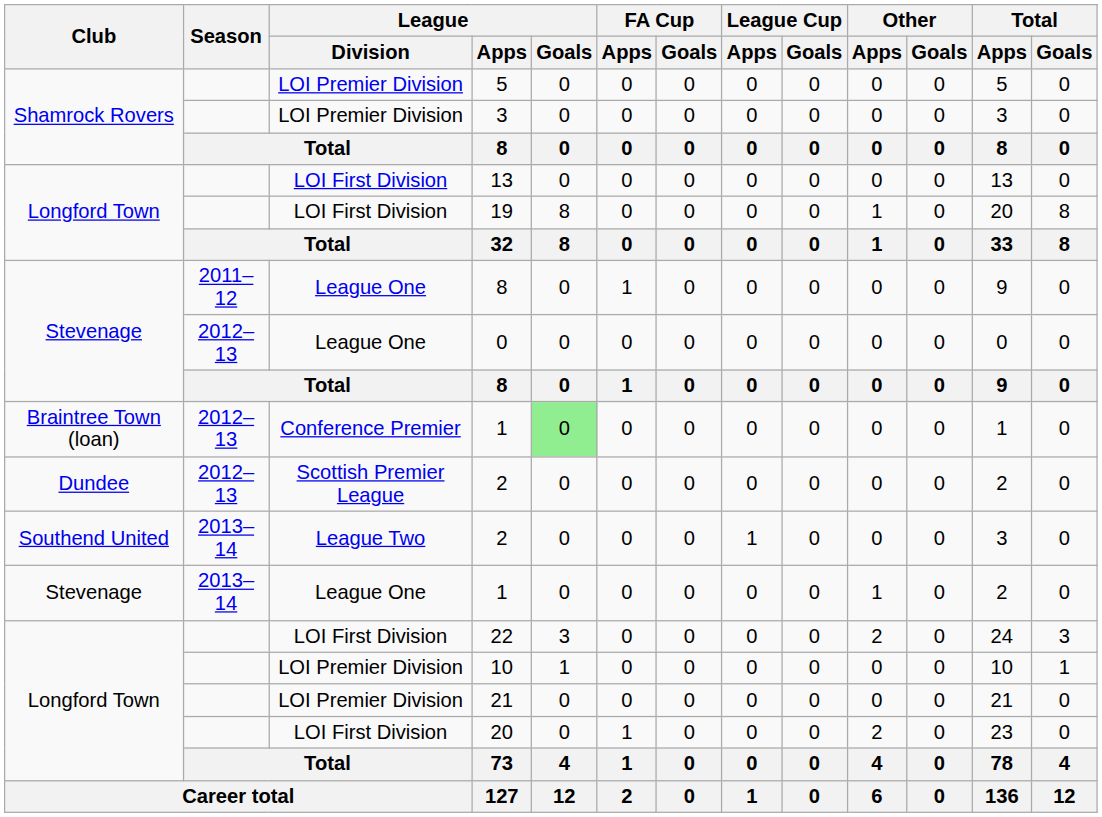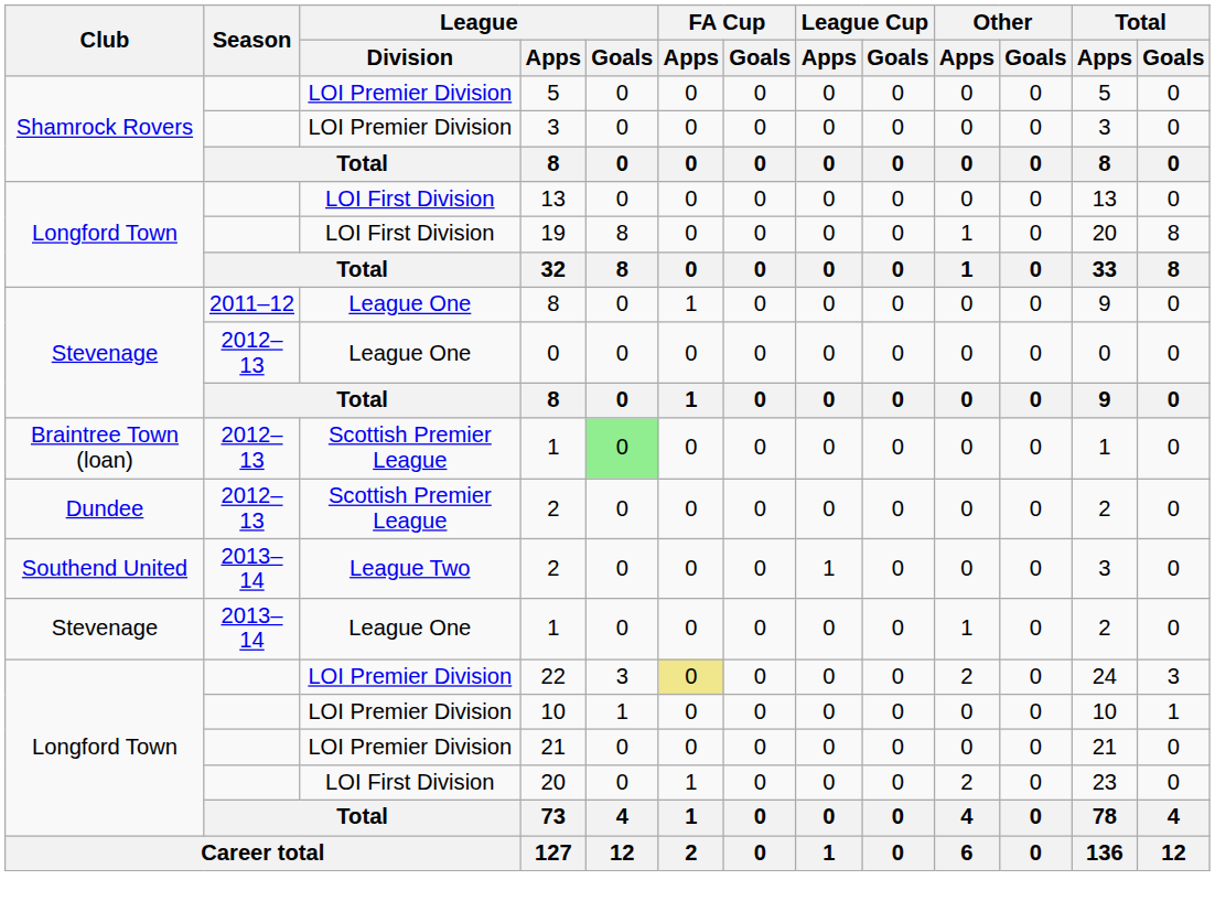 <table class="wikitable" style="text-align: center;">
 <tr>
 <th rowspan="2">Club</th>
 <th rowspan="2">Season</th>
 <th colspan="3">League</th>
 <th colspan="2">FA Cup</th>
 <th colspan="2">League Cup</th>
 <th colspan="2">Other</th>
 <th colspan="2">Total</th>
 </tr>
 <tr>
 <th>Division</th>
 <th>Apps</th>
 <th>Goals</th>
 <th>Apps</th>
 <th>Goals</th>
 <th>Apps</th>
 <th>Goals</th>
 <th>Apps</th>
 <th>Goals</th>
 <th>Apps</th>
 <th>Goals</th>
 </tr>
 <tr>
 <td rowspan="3" valign="center"><a href='#'>Shamrock Rovers</a></td>
 <td></td>
 <td><a href='#'>LOI Premier Division</a></td>
 <td>5</td>
 <td>0</td>
 <td>0</td>
 <td>0</td>
 <td>0</td>
 <td>0</td>
 <td>0</td>
 <td>0</td>
 <td>5</td>
 <td>0</td>
 </tr>
 <tr>
 <td></td>
 <td>LOI Premier Division</td>
 <td>3</td>
 <td>0</td>
 <td>0</td>
 <td>0</td>
 <td>0</td>
 <td>0</td>
 <td>0</td>
 <td>0</td>
 <td>3</td>
 <td>0</td>
 </tr>
 <tr>
 <th colspan=2>Total</th>
 <th>8</th>
 <th>0</th>
 <th>0</th>
 <th>0</th>
 <th>0</th>
 <th>0</th>
 <th>0</th>
 <th>0</th>
 <th>8</th>
 <th>0</th>
 </tr>
 <tr>
 <td rowspan="3" valign="center"><a href='#'>Longford Town</a></td>
 <td></td>
 <td><a href='#'>LOI First Division</a></td>
 <td>13</td>
 <td>0</td>
 <td>0</td>
 <td>0</td>
 <td>0</td>
 <td>0</td>
 <td>0</td>
 <td>0</td>
 <td>13</td>
 <td>0</td>
 </tr>
 <tr>
 <td></td>
 <td>LOI First Division</td>
 <td>19</td>
 <td>8</td>
 <td>0</td>
 <td>0</td>
 <td>0</td>
 <td>0</td>
 <td>1</td>
 <td>0</td>
 <td>20</td>
 <td>8</td>
 </tr>
 <tr>
 <th colspan=2>Total</th>
 <th>32</th>
 <th>8</th>
 <th>0</th>
 <th>0</th>
 <th>0</th>
 <th>0</th>
 <th>1</th>
 <th>0</th>
 <th>33</th>
 <th>8</th>
 </tr>
 <tr>
 <td rowspan="3" valign="center"><a href='#'>Stevenage</a></td>
 <td><a href='#'>2011–12</a></td>
 <td><a href='#'>League One</a></td>
 <td>8</td>
 <td>0</td>
 <td>1</td>
 <td>0</td>
 <td>0</td>
 <td>0</td>
 <td>0</td>
 <td>0</td>
 <td>9</td>
 <td>0</td>
 </tr>
 <tr>
 <td><a href='#'>2012–13</a></td>
 <td>League One</td>
 <td>0</td>
 <td>0</td>
 <td>0</td>
 <td>0</td>
 <td>0</td>
 <td>0</td>
 <td>0</td>
 <td>0</td>
 <td>0</td>
 <td>0</td>
 </tr>
 <tr>
 <th colspan=2>Total</th>
 <th>8</th>
 <th>0</th>
 <th>1</th>
 <th>0</th>
 <th>0</th>
 <th>0</th>
 <th>0</th>
 <th>0</th>
 <th>9</th>
 <th>0</th>
 </tr>
 <tr>
 <td rowspan="1" valign="center"><a href='#'>Braintree Town</a> (loan)</td>
 <td><a href='#'>2012–13</a></td>
-<td><a href='#'>Conference Premier</a></td>
+<td><a href='#'>Scottish Premier League</a></td>
 <td>1</td>
 <td style="background: lightgreen;">0</td>
 <td>0</td>
 <td>0</td>
 <td>0</td>
 <td>0</td>
 <td>0</td>
 <td>0</td>
 <td>1</td>
 <td>0</td>
 </tr>
 <tr>
 <td rowspan="1" valign="center"><a href='#'>Dundee</a></td>
 <td><a href='#'>2012–13</a></td>
 <td><a href='#'>Scottish Premier League</a></td>
 <td>2</td>
 <td>0</td>
 <td>0</td>
 <td>0</td>
 <td>0</td>
 <td>0</td>
 <td>0</td>
 <td>0</td>
 <td>2</td>
 <td>0</td>
 </tr>
 <tr>
 <td rowspan="1" valign="center"><a href='#'>Southend United</a></td>
 <td><a href='#'>2013–14</a></td>
 <td><a href='#'>League Two</a></td>
 <td>2</td>
 <td>0</td>
 <td>0</td>
 <td>0</td>
 <td>1</td>
 <td>0</td>
 <td>0</td>
 <td>0</td>
 <td>3</td>
 <td>0</td>
 </tr>
 <tr>
 <td rowspan="1" valign="center">Stevenage</td>
 <td><a href='#'>2013–14</a></td>
 <td>League One</td>
 <td>1</td>
 <td>0</td>
 <td>0</td>
 <td>0</td>
 <td>0</td>
 <td>0</td>
 <td>1</td>
 <td>0</td>
 <td>2</td>
 <td>0</td>
 </tr>
 <tr>
 <td rowspan="5" valign="center">Longford Town</td>
 <td></td>
-<td>LOI First Division</td>
+<td><a href='#'>LOI Premier Division</a></td>
 <td>22</td>
 <td>3</td>
-<td>0</td>
+<td style="background: khaki;">0</td>
 <td>0</td>
 <td>0</td>
 <td>0</td>
 <td>2</td>
 <td>0</td>
 <td>24</td>
 <td>3</td>
 </tr>
 <tr>
 <td></td>
 <td>LOI Premier Division</td>
 <td>10</td>
 <td>1</td>
 <td>0</td>
 <td>0</td>
 <td>0</td>
 <td>0</td>
 <td>0</td>
 <td>0</td>
 <td>10</td>
 <td>1</td>
 </tr>
 <tr>
 <td></td>
 <td>LOI Premier Division</td>
 <td>21</td>
 <td>0</td>
 <td>0</td>
 <td>0</td>
 <td>0</td>
 <td>0</td>
 <td>0</td>
 <td>0</td>
 <td>21</td>
 <td>0</td>
 </tr>
 <tr>
 <td></td>
 <td>LOI First Division</td>
 <td>20</td>
 <td>0</td>
 <td>1</td>
 <td>0</td>
 <td>0</td>
 <td>0</td>
 <td>2</td>
 <td>0</td>
 <td>23</td>
 <td>0</td>
 </tr>
 <tr>
 <th colspan=2>Total</th>
 <th>73</th>
 <th>4</th>
 <th>1</th>
 <th>0</th>
 <th>0</th>
 <th>0</th>
 <th>4</th>
 <th>0</th>
 <th>78</th>
 <th>4</th>
 </tr>
 <tr>
 <th colspan=3>Career total</th>
 <th>127</th>
 <th>12</th>
 <th>2</th>
 <th>0</th>
 <th>1</th>
 <th>0</th>
 <th>6</th>
 <th>0</th>
 <th>136</th>
 <th>12</th>
 </tr>
 </table>
